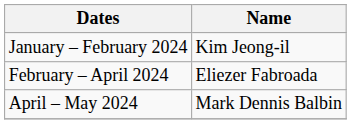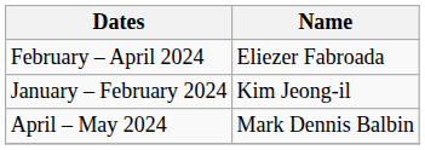 <table class="wikitable">
 <tr>
 <th>Dates</th>
 <th>Name</th>
 </tr>
 <tr>
+<td>February – April 2024</td>
+<td> Eliezer Fabroada</td>
+</tr>
+<tr>
 <td>January – February 2024</td>
 <td> Kim Jeong-il</td>
-</tr>
-<tr>
-<td>February – April 2024</td>
-<td> Eliezer Fabroada</td>
 </tr>
 <tr>
 <td>April – May 2024</td>
 <td> Mark Dennis Balbin</td>
 </tr>
 <tr>
 </tr>
 </table>
